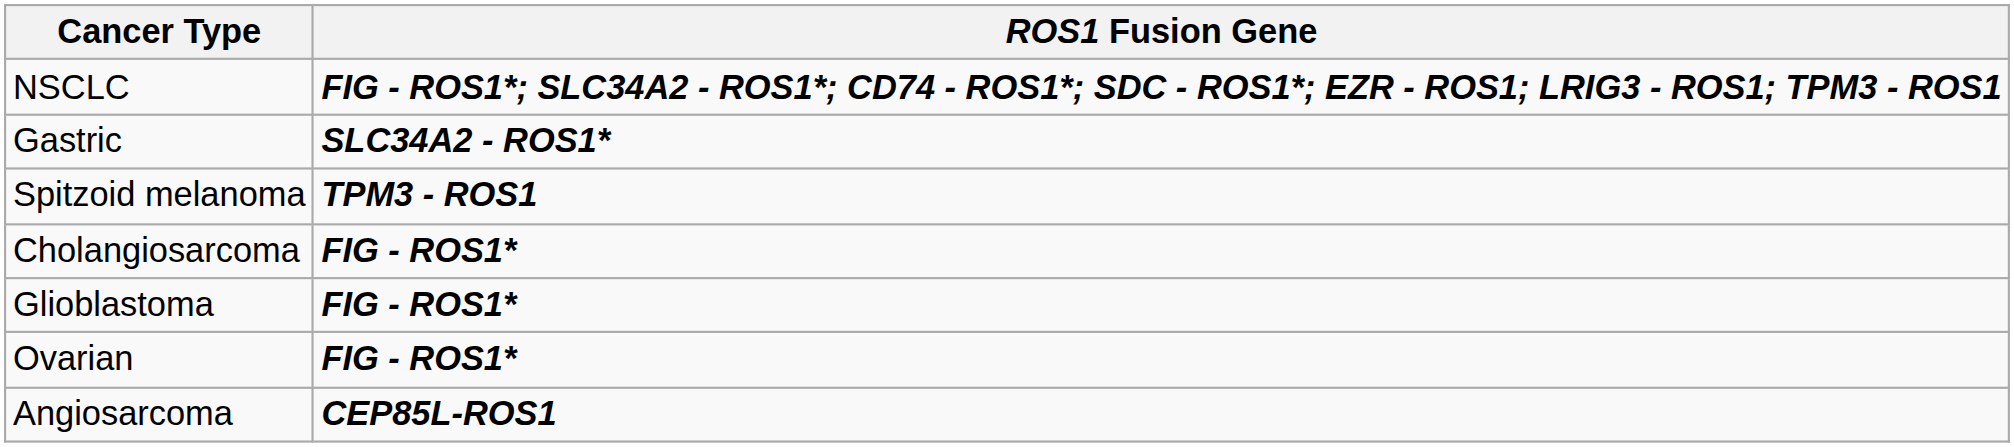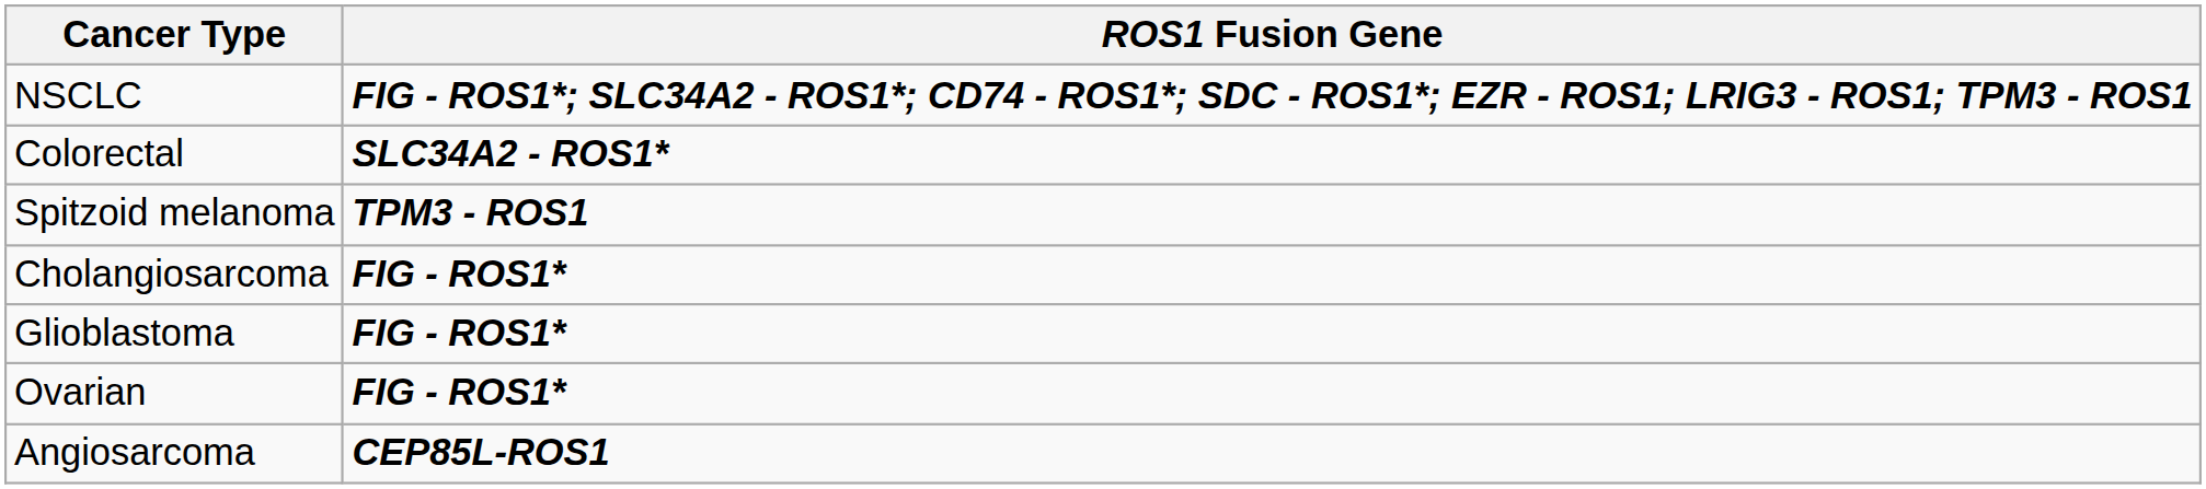 <table class="wikitable">
 <tr>
 <th>Cancer Type</th>
 <th><em>ROS1</em> Fusion Gene</th>
 </tr>
 <tr>
 <td>NSCLC</td>
 <td><strong><em>FIG - ROS1*; SLC34A2 - ROS1*; CD74 - ROS1*; SDC - ROS1*; EZR - ROS1;  LRIG3 - ROS1; TPM3 - ROS1</em></strong></td>
 </tr>
 <tr>
-<td>Gastric</td>
+<td>Colorectal</td>
 <td><strong><em>SLC34A2 - ROS1*</em></strong></td>
 </tr>
 <tr>
 <td>Spitzoid  melanoma</td>
 <td><strong><em>TPM3 - ROS1</em></strong></td>
 </tr>
 <tr>
 <td>Cholangiosarcoma</td>
 <td><strong><em>FIG - ROS1*</em></strong></td>
 </tr>
 <tr>
 <td>Glioblastoma</td>
 <td><strong><em>FIG - ROS1*</em></strong></td>
 </tr>
 <tr>
 <td>Ovarian</td>
 <td><strong><em>FIG - ROS1*</em></strong></td>
 </tr>
 <tr>
 <td>Angiosarcoma</td>
 <td><strong><em>CEP85L-ROS1</em></strong></td>
 </tr>
 </table>
